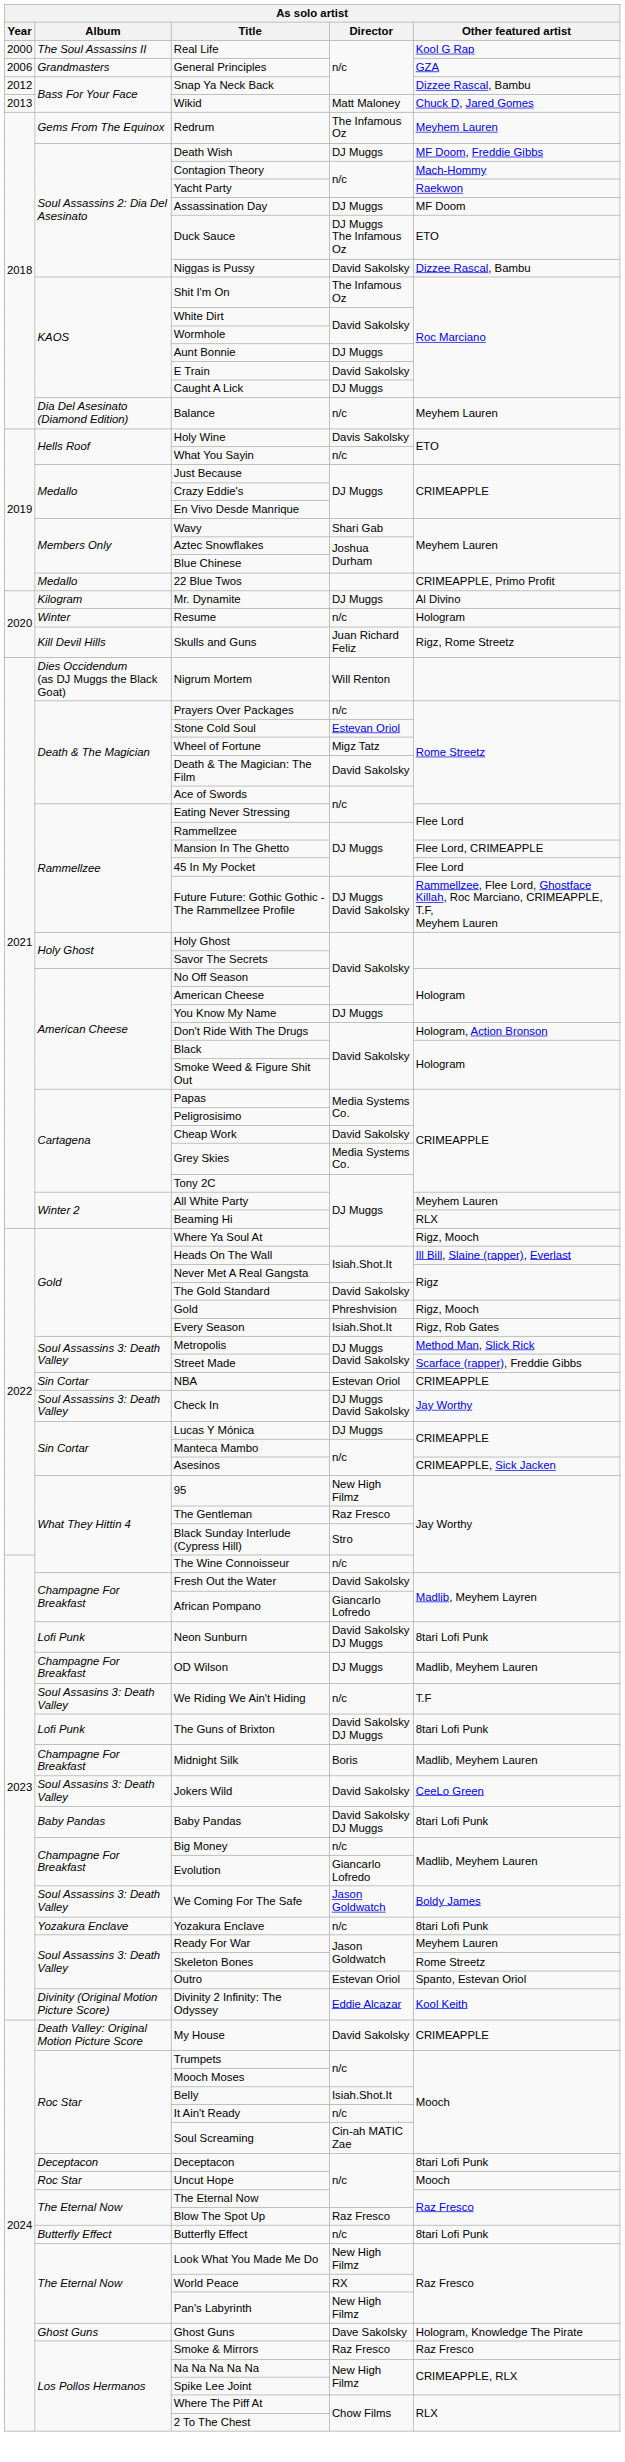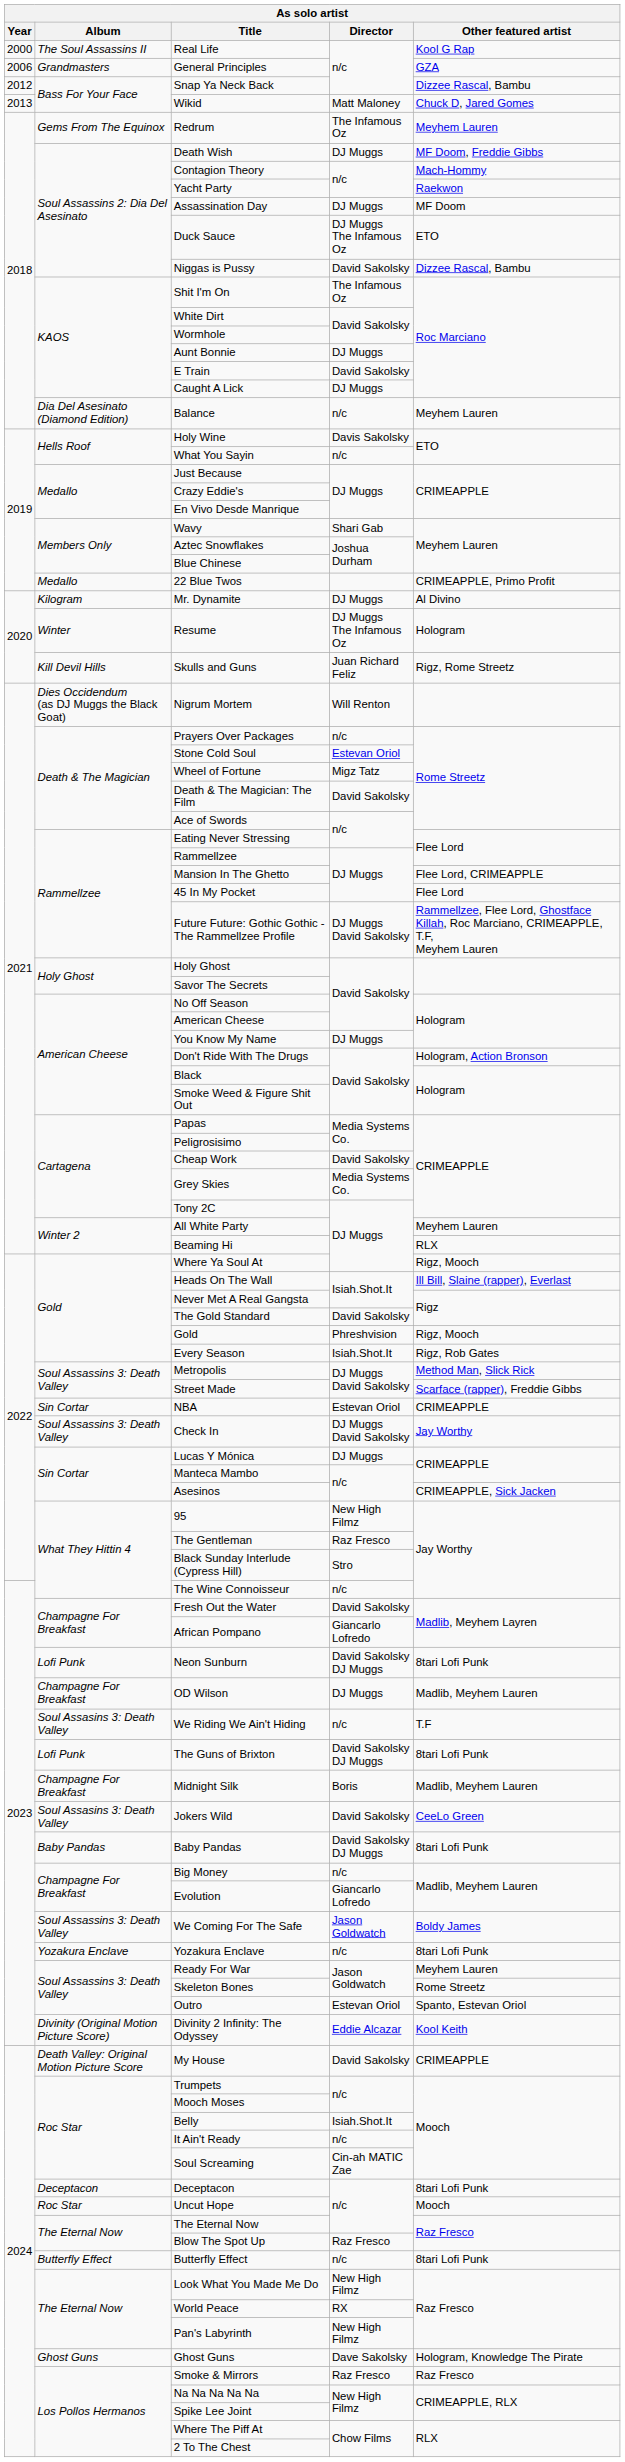 <table class="wikitable">
 <tr>
 <th colspan="5">As solo artist</th>
 </tr>
 <tr>
 <th>Year</th>
 <th>Album</th>
 <th>Title</th>
 <th>Director</th>
 <th>Other featured artist</th>
 </tr>
 <tr>
 <td>2000</td>
 <td><em>The Soul Assassins II</em></td>
 <td>Real Life</td>
 <td rowspan="3">n/c</td>
 <td><a href='#'>Kool G Rap</a></td>
 </tr>
 <tr>
 <td>2006</td>
 <td><em>Grandmasters</em></td>
 <td>General Principles</td>
 <td><a href='#'>GZA</a></td>
 </tr>
 <tr>
 <td>2012</td>
 <td rowspan="2"><em>Bass For Your Face</em></td>
 <td>Snap Ya Neck Back</td>
 <td><a href='#'>Dizzee Rascal</a>, Bambu</td>
 </tr>
 <tr>
 <td>2013</td>
 <td>Wikid</td>
 <td>Matt Maloney</td>
 <td><a href='#'>Chuck D</a>, <a href='#'>Jared Gomes</a></td>
 </tr>
 <tr>
 <td rowspan="14">2018</td>
 <td><em>Gems From The Equinox</em></td>
 <td>Redrum</td>
 <td>The Infamous Oz</td>
 <td><a href='#'>Meyhem Lauren</a></td>
 </tr>
 <tr>
 <td rowspan="6"><em>Soul Assassins 2: Dia Del Asesinato</em></td>
 <td>Death Wish</td>
 <td>DJ Muggs</td>
 <td><a href='#'>MF Doom</a>, <a href='#'>Freddie Gibbs</a></td>
 </tr>
 <tr>
 <td>Contagion Theory</td>
 <td rowspan="2">n/c</td>
 <td><a href='#'>Mach-Hommy</a></td>
 </tr>
 <tr>
 <td>Yacht Party</td>
 <td><a href='#'>Raekwon</a></td>
 </tr>
 <tr>
 <td>Assassination Day</td>
 <td>DJ Muggs</td>
 <td>MF Doom</td>
 </tr>
 <tr>
 <td>Duck Sauce</td>
 <td>DJ Muggs<br>The Infamous Oz</td>
 <td>ETO</td>
 </tr>
 <tr>
 <td>Niggas is Pussy</td>
 <td>David Sakolsky</td>
 <td><a href='#'>Dizzee Rascal</a>, Bambu</td>
 </tr>
 <tr>
 <td rowspan="6"><em>KAOS</em></td>
 <td>Shit I'm On</td>
 <td>The Infamous Oz</td>
 <td rowspan="6"><a href='#'>Roc Marciano</a></td>
 </tr>
 <tr>
 <td>White Dirt</td>
 <td rowspan="2">David Sakolsky</td>
 </tr>
 <tr>
 <td>Wormhole</td>
 </tr>
 <tr>
 <td>Aunt Bonnie</td>
 <td>DJ Muggs</td>
 </tr>
 <tr>
 <td>E Train</td>
 <td>David Sakolsky</td>
 </tr>
 <tr>
 <td>Caught A Lick</td>
 <td>DJ Muggs</td>
 </tr>
 <tr>
 <td><em>Dia Del Asesinato (Diamond Edition)</em></td>
 <td>Balance</td>
 <td>n/c</td>
 <td>Meyhem Lauren</td>
 </tr>
 <tr>
 <td rowspan="9">2019</td>
 <td rowspan="2"><em>Hells Roof</em></td>
 <td>Holy Wine</td>
 <td>Davis Sakolsky</td>
 <td rowspan="2">ETO</td>
 </tr>
 <tr>
 <td>What You Sayin</td>
 <td>n/c</td>
 </tr>
 <tr>
 <td rowspan="3"><em>Medallo</em></td>
 <td>Just Because</td>
 <td rowspan="3">DJ Muggs</td>
 <td rowspan="3">CRIMEAPPLE</td>
 </tr>
 <tr>
 <td>Crazy Eddie's</td>
 </tr>
 <tr>
 <td>En Vivo Desde Manrique</td>
 </tr>
 <tr>
 <td rowspan="3"><em>Members Only</em></td>
 <td>Wavy</td>
 <td>Shari Gab</td>
 <td rowspan="3">Meyhem Lauren</td>
 </tr>
 <tr>
 <td>Aztec Snowflakes</td>
 <td rowspan="2">Joshua Durham</td>
 </tr>
 <tr>
 <td>Blue Chinese</td>
 </tr>
 <tr>
 <td><em>Medallo</em></td>
 <td>22 Blue Twos</td>
 <td></td>
 <td>CRIMEAPPLE, Primo Profit</td>
 </tr>
 <tr>
 <td rowspan="3">2020</td>
 <td><em>Kilogram</em></td>
 <td>Mr. Dynamite</td>
 <td>DJ Muggs</td>
 <td>Al Divino</td>
 </tr>
 <tr>
 <td><em>Winter</em></td>
 <td>Resume</td>
-<td>n/c</td>
+<td>DJ Muggs<br>The Infamous Oz</td>
 <td>Hologram</td>
 </tr>
 <tr>
 <td><em>Kill Devil Hills</em></td>
 <td>Skulls and Guns</td>
 <td>Juan Richard Feliz</td>
 <td>Rigz, Rome Streetz</td>
 </tr>
 <tr>
 <td rowspan="26">2021</td>
 <td><em>Dies Occidendum</em><br>(as DJ Muggs the Black Goat)</td>
 <td>Nigrum Mortem</td>
 <td>Will Renton</td>
 <td></td>
 </tr>
 <tr>
 <td rowspan="5"><em>Death & The Magician</em></td>
 <td>Prayers Over Packages</td>
 <td>n/c</td>
 <td rowspan="5"><a href='#'>Rome Streetz</a></td>
 </tr>
 <tr>
 <td>Stone Cold Soul</td>
 <td><a href='#'>Estevan Oriol</a></td>
 </tr>
 <tr>
 <td>Wheel of Fortune</td>
 <td>Migz Tatz</td>
 </tr>
 <tr>
 <td>Death & The Magician: The Film</td>
 <td>David Sakolsky</td>
 </tr>
 <tr>
 <td>Ace of Swords</td>
 <td rowspan="2">n/c</td>
 </tr>
 <tr>
 <td rowspan="5"><em>Rammellzee</em></td>
 <td>Eating Never Stressing</td>
 <td rowspan="2">Flee Lord</td>
 </tr>
 <tr>
 <td>Rammellzee</td>
 <td rowspan="3">DJ Muggs</td>
 </tr>
 <tr>
 <td>Mansion In The Ghetto</td>
 <td>Flee Lord, CRIMEAPPLE</td>
 </tr>
 <tr>
 <td>45 In My Pocket</td>
 <td>Flee Lord</td>
 </tr>
 <tr>
 <td>Future Future: Gothic Gothic - The Rammellzee Profile</td>
 <td>DJ Muggs<br>David Sakolsky</td>
 <td><a href='#'>Rammellzee</a>, Flee Lord, <a href='#'>Ghostface Killah</a>, Roc Marciano, CRIMEAPPLE, T.F,<br>Meyhem Lauren</td>
 </tr>
 <tr>
 <td rowspan="2"><em>Holy Ghost</em></td>
 <td>Holy Ghost</td>
 <td rowspan="4">David Sakolsky</td>
 <td rowspan="2"></td>
 </tr>
 <tr>
 <td>Savor The Secrets</td>
 </tr>
 <tr>
 <td rowspan="6"><em>American Cheese</em></td>
 <td>No Off Season</td>
 <td rowspan="3">Hologram</td>
 </tr>
 <tr>
 <td>American Cheese</td>
 </tr>
 <tr>
 <td>You Know My Name</td>
 <td>DJ Muggs</td>
 </tr>
 <tr>
 <td>Don't Ride With The Drugs</td>
 <td rowspan="3">David Sakolsky</td>
 <td>Hologram, <a href='#'>Action Bronson</a></td>
 </tr>
 <tr>
 <td>Black</td>
 <td rowspan="2">Hologram</td>
 </tr>
 <tr>
 <td>Smoke Weed & Figure Shit Out</td>
 </tr>
 <tr>
 <td rowspan="5"><em>Cartagena</em></td>
 <td>Papas</td>
 <td rowspan="2">Media Systems Co.</td>
 <td rowspan="5">CRIMEAPPLE</td>
 </tr>
 <tr>
 <td>Peligrosisimo</td>
 </tr>
 <tr>
 <td>Cheap Work</td>
 <td>David Sakolsky</td>
 </tr>
 <tr>
 <td>Grey Skies</td>
 <td>Media Systems Co.</td>
 </tr>
 <tr>
 <td>Tony 2C</td>
 <td rowspan="4">DJ Muggs</td>
 </tr>
 <tr>
 <td rowspan="2"><em>Winter 2</em></td>
 <td>All White Party</td>
 <td>Meyhem Lauren</td>
 </tr>
 <tr>
 <td>Beaming Hi</td>
 <td>RLX</td>
 </tr>
 <tr>
 <td rowspan="16">2022</td>
 <td rowspan="6"><em>Gold</em></td>
 <td>Where Ya Soul At</td>
 <td>Rigz, Mooch</td>
 </tr>
 <tr>
 <td>Heads On The Wall</td>
 <td rowspan="2">Isiah.Shot.It</td>
 <td><a href='#'>Ill Bill</a>, <a href='#'>Slaine (rapper)</a>, <a href='#'>Everlast</a></td>
 </tr>
 <tr>
 <td>Never Met A Real Gangsta</td>
 <td rowspan="2">Rigz</td>
 </tr>
 <tr>
 <td>The Gold Standard</td>
 <td>David Sakolsky</td>
 </tr>
 <tr>
 <td>Gold</td>
 <td>Phreshvision</td>
 <td>Rigz, Mooch</td>
 </tr>
 <tr>
 <td>Every Season</td>
 <td>Isiah.Shot.It</td>
 <td>Rigz, Rob Gates</td>
 </tr>
 <tr>
 <td rowspan="2"><em>Soul Assassins 3: Death Valley</em></td>
 <td>Metropolis</td>
 <td rowspan="2">DJ Muggs<br>David Sakolsky</td>
 <td><a href='#'>Method Man</a>, <a href='#'>Slick Rick</a></td>
 </tr>
 <tr>
 <td>Street Made</td>
 <td><a href='#'>Scarface (rapper)</a>, Freddie Gibbs</td>
 </tr>
 <tr>
 <td><em>Sin Cortar</em></td>
 <td>NBA</td>
 <td>Estevan Oriol</td>
 <td>CRIMEAPPLE</td>
 </tr>
 <tr>
 <td><em>Soul Assassins 3: Death Valley</em></td>
 <td>Check In</td>
 <td>DJ Muggs<br>David Sakolsky</td>
 <td><a href='#'>Jay Worthy</a></td>
 </tr>
 <tr>
 <td rowspan="3"><em>Sin Cortar</em></td>
 <td>Lucas Y Mónica</td>
 <td>DJ Muggs</td>
 <td rowspan="2">CRIMEAPPLE</td>
 </tr>
 <tr>
 <td>Manteca Mambo</td>
 <td rowspan="2">n/c</td>
 </tr>
 <tr>
 <td>Asesinos</td>
 <td>CRIMEAPPLE, <a href='#'>Sick Jacken</a></td>
 </tr>
 <tr>
 <td rowspan="4"><em>What They Hittin 4</em></td>
 <td>95</td>
 <td>New High Filmz</td>
 <td rowspan="4">Jay Worthy</td>
 </tr>
 <tr>
 <td>The Gentleman</td>
 <td>Raz Fresco</td>
 </tr>
 <tr>
 <td>Black Sunday Interlude (Cypress Hill)</td>
 <td>Stro</td>
 </tr>
 <tr>
 <td rowspan="18">2023</td>
 <td>The Wine Connoisseur</td>
 <td>n/c</td>
 </tr>
 <tr>
 <td rowspan="2"><em>Champagne For Breakfast</em></td>
 <td>Fresh Out the Water</td>
 <td>David Sakolsky</td>
 <td rowspan="2"><a href='#'>Madlib</a>, Meyhem Layren</td>
 </tr>
 <tr>
 <td>African Pompano</td>
 <td>Giancarlo Lofredo</td>
 </tr>
 <tr>
 <td><em>Lofi Punk</em></td>
 <td>Neon Sunburn</td>
 <td>David Sakolsky<br>DJ Muggs</td>
 <td>8tari Lofi Punk</td>
 </tr>
 <tr>
 <td><em>Champagne For Breakfast</em></td>
 <td>OD Wilson</td>
 <td>DJ Muggs</td>
 <td>Madlib, Meyhem Lauren</td>
 </tr>
 <tr>
 <td><em>Soul Assasins 3: Death Valley</em></td>
 <td>We Riding We Ain't Hiding</td>
 <td>n/c</td>
 <td>T.F</td>
 </tr>
 <tr>
 <td><em>Lofi Punk</em></td>
 <td>The Guns of Brixton</td>
 <td>David Sakolsky<br>DJ Muggs</td>
 <td>8tari Lofi Punk</td>
 </tr>
 <tr>
 <td><em>Champagne For Breakfast</em></td>
 <td>Midnight Silk</td>
 <td>Boris</td>
 <td>Madlib, Meyhem Lauren</td>
 </tr>
 <tr>
 <td><em>Soul Assasins 3: Death Valley</em></td>
 <td>Jokers Wild</td>
 <td>David Sakolsky</td>
 <td><a href='#'>CeeLo Green</a></td>
 </tr>
 <tr>
 <td><em>Baby Pandas</em></td>
 <td>Baby Pandas</td>
 <td>David Sakolsky<br>DJ Muggs</td>
 <td>8tari Lofi Punk</td>
 </tr>
 <tr>
 <td rowspan="2"><em>Champagne For Breakfast</em></td>
 <td>Big Money</td>
 <td>n/c</td>
 <td rowspan="2">Madlib, Meyhem Lauren</td>
 </tr>
 <tr>
 <td>Evolution</td>
 <td>Giancarlo Lofredo</td>
 </tr>
 <tr>
 <td><em>Soul Assassins 3: Death Valley</em></td>
 <td>We Coming For The Safe</td>
 <td><a href='#'>Jason Goldwatch</a></td>
 <td><a href='#'>Boldy James</a></td>
 </tr>
 <tr>
 <td><em>Yozakura Enclave</em></td>
 <td>Yozakura Enclave</td>
 <td>n/c</td>
 <td>8tari Lofi Punk</td>
 </tr>
 <tr>
 <td rowspan="3"><em>Soul Assassins 3: Death Valley</em></td>
 <td>Ready For War</td>
 <td rowspan="2">Jason Goldwatch</td>
 <td>Meyhem Lauren</td>
 </tr>
 <tr>
 <td>Skeleton Bones</td>
 <td>Rome Streetz</td>
 </tr>
 <tr>
 <td>Outro</td>
 <td>Estevan Oriol</td>
 <td>Spanto, Estevan Oriol</td>
 </tr>
 <tr>
 <td><em>Divinity (Original Motion Picture Score)</em></td>
 <td>Divinity 2 Infinity: The Odyssey</td>
 <td><a href='#'>Eddie Alcazar</a></td>
 <td><a href='#'>Kool Keith</a></td>
 </tr>
 <tr>
 <td rowspan="20">2024</td>
 <td><em>Death Valley: Original Motion Picture Score</em></td>
 <td>My House</td>
 <td>David Sakolsky</td>
 <td>CRIMEAPPLE</td>
 </tr>
 <tr>
 <td rowspan="5"><em>Roc Star</em></td>
 <td>Trumpets</td>
 <td rowspan="2">n/c</td>
 <td rowspan="5">Mooch</td>
 </tr>
 <tr>
 <td>Mooch Moses</td>
 </tr>
 <tr>
 <td>Belly</td>
 <td>Isiah.Shot.It</td>
 </tr>
 <tr>
 <td>It Ain't Ready</td>
 <td>n/c</td>
 </tr>
 <tr>
 <td>Soul Screaming</td>
 <td>Cin-ah MATIC Zae</td>
 </tr>
 <tr>
 <td><em>Deceptacon</em></td>
 <td>Deceptacon</td>
 <td rowspan="3">n/c</td>
 <td>8tari Lofi Punk</td>
 </tr>
 <tr>
 <td><em>Roc Star</em></td>
 <td>Uncut Hope</td>
 <td>Mooch</td>
 </tr>
 <tr>
 <td rowspan="2"><em>The Eternal Now</em></td>
 <td>The Eternal Now</td>
 <td rowspan="2"><a href='#'>Raz Fresco</a></td>
 </tr>
 <tr>
 <td>Blow The Spot Up</td>
 <td>Raz Fresco</td>
 </tr>
 <tr>
 <td><em>Butterfly Effect</em></td>
 <td>Butterfly Effect</td>
 <td>n/c</td>
 <td>8tari Lofi Punk</td>
 </tr>
 <tr>
 <td rowspan="3"><em>The Eternal Now</em></td>
 <td>Look What You Made Me Do</td>
 <td>New High Filmz</td>
 <td rowspan="3">Raz Fresco</td>
 </tr>
 <tr>
 <td>World Peace</td>
 <td>RX</td>
 </tr>
 <tr>
 <td>Pan's Labyrinth</td>
 <td>New High Filmz</td>
 </tr>
 <tr>
 <td><em>Ghost Guns</em></td>
 <td>Ghost Guns</td>
 <td>Dave Sakolsky</td>
 <td>Hologram, Knowledge The Pirate</td>
 </tr>
 <tr>
 <td rowspan="5"><em>Los Pollos Hermanos</em></td>
 <td>Smoke & Mirrors</td>
 <td>Raz Fresco</td>
 <td>Raz Fresco</td>
 </tr>
 <tr>
 <td>Na Na Na Na Na</td>
 <td rowspan="2">New High Filmz</td>
 <td rowspan="2">CRIMEAPPLE, RLX</td>
 </tr>
 <tr>
 <td>Spike Lee Joint</td>
 </tr>
 <tr>
 <td>Where The Piff At</td>
 <td rowspan="2">Chow Films</td>
 <td rowspan="2">RLX</td>
 </tr>
 <tr>
 <td>2 To The Chest</td>
 </tr>
 </table>
